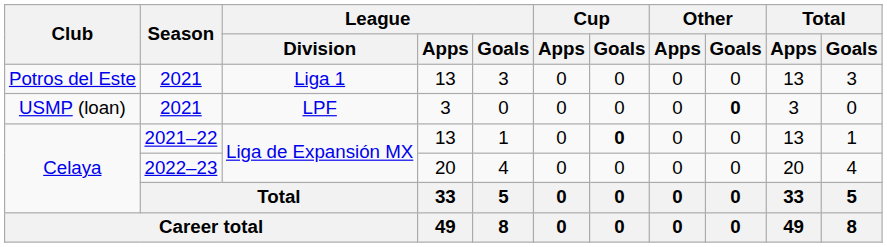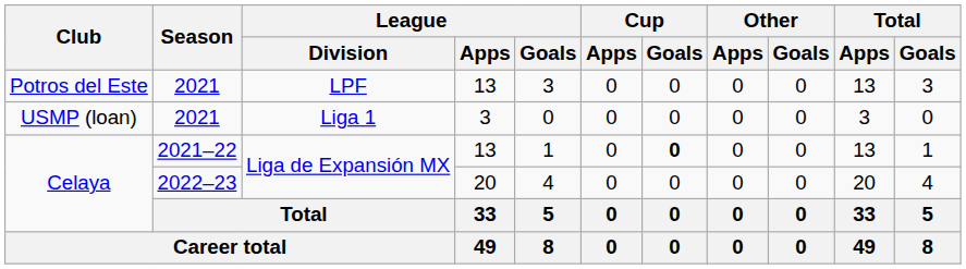 <table class="wikitable" style="text-align:center">
 <tr>
 <th rowspan="2">Club</th>
 <th rowspan="2">Season</th>
 <th colspan="3">League</th>
 <th colspan="2">Cup</th>
 <th colspan="2">Other</th>
 <th colspan="2">Total</th>
 </tr>
 <tr>
 <th>Division</th>
 <th>Apps</th>
 <th>Goals</th>
 <th>Apps</th>
 <th>Goals</th>
 <th>Apps</th>
 <th>Goals</th>
 <th>Apps</th>
 <th>Goals</th>
 </tr>
 <tr>
 <td><a href='#'>Potros del Este</a></td>
 <td><a href='#'>2021</a></td>
-<td><a href='#'>Liga 1</a></td>
+<td><a href='#'>LPF</a></td>
 <td>13</td>
 <td>3</td>
 <td>0</td>
 <td>0</td>
 <td>0</td>
 <td>0</td>
 <td>13</td>
 <td>3</td>
 </tr>
 <tr>
 <td><a href='#'>USMP</a> (loan)</td>
 <td><a href='#'>2021</a></td>
-<td><a href='#'>LPF</a></td>
+<td><a href='#'>Liga 1</a></td>
 <td>3</td>
 <td>0</td>
 <td>0</td>
 <td>0</td>
 <td>0</td>
-<td><strong>0</strong></td>
+<td>0</td>
 <td>3</td>
 <td>0</td>
 </tr>
 <tr>
 <td rowspan="3"><a href='#'>Celaya</a></td>
 <td><a href='#'>2021–22</a></td>
 <td rowspan="2"><a href='#'>Liga de Expansión MX</a></td>
 <td>13</td>
 <td>1</td>
 <td>0</td>
 <td><strong>0</strong></td>
 <td>0</td>
 <td>0</td>
 <td>13</td>
 <td>1</td>
 </tr>
 <tr>
 <td><a href='#'>2022–23</a></td>
 <td>20</td>
 <td>4</td>
 <td>0</td>
 <td>0</td>
 <td>0</td>
 <td>0</td>
 <td>20</td>
 <td>4</td>
 </tr>
 <tr>
 <th colspan="2">Total</th>
 <th>33</th>
 <th>5</th>
 <th>0</th>
 <th>0</th>
 <th>0</th>
 <th>0</th>
 <th>33</th>
 <th>5</th>
 </tr>
 <tr>
 <th colspan="3">Career total</th>
 <th>49</th>
 <th>8</th>
 <th>0</th>
 <th>0</th>
 <th>0</th>
 <th>0</th>
 <th>49</th>
 <th>8</th>
 </tr>
 </table>
